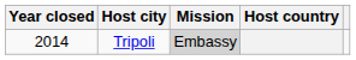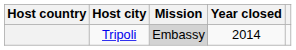 <table class="wikitable plainrowheaders" style="text-align:center;">
 <tr>
-<th scope="col">Year closed</th>
+<th scope="col">Host country</th>
 <th scope="col">Host city</th>
 <th scope="col">Mission</th>
-<th scope="col">Host country</th>
+<th scope="col">Year closed</th>
 <th scope="col"></th>
 </tr>
 <tr>
-<td>2014</td>
+<th scope="row"></th>
 <td><a href='#'>Tripoli</a></td>
 <td style="background: lightgrey;">Embassy</td>
-<th scope="row"></th>
+<td>2014</td>
 <td></td>
 </tr>
 </table>
